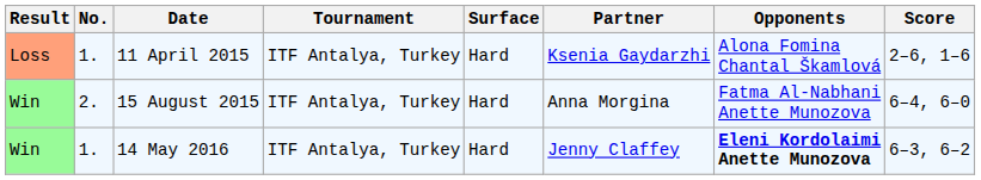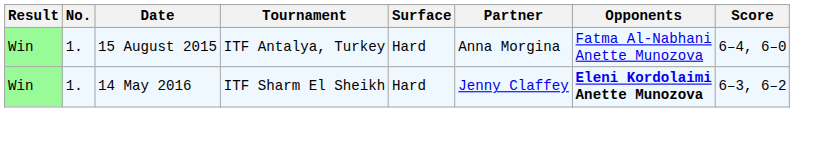 <table class="sortable wikitable">
 <tr>
 <th>Result</th>
 <th>No.</th>
 <th>Date</th>
 <th>Tournament</th>
 <th>Surface</th>
 <th>Partner</th>
 <th>Opponents</th>
 <th class="unsortable">Score</th>
 </tr>
 <tr style="background:#f0f8ff;">
-<td style="background:#ffa07a;">Loss</td>
+<td style="background:#98fb98;">Win</td>
 <td>1.</td>
-<td>11 April 2015</td>
-<td>ITF Antalya, Turkey</td>
-<td>Hard</td>
-<td> <a href='#'>Ksenia Gaydarzhi</a></td>
-<td> <a href='#'>Alona Fomina</a> <br>  <a href='#'>Chantal Škamlová</a></td>
-<td>2–6, 1–6</td>
-</tr>
-<tr style="background:#f0f8ff;">
-<td style="background:#98fb98;">Win</td>
-<td>2.</td>
 <td>15 August 2015</td>
 <td>ITF Antalya, Turkey</td>
 <td>Hard</td>
 <td> Anna Morgina</td>
 <td> <a href='#'>Fatma Al-Nabhani</a> <br>  <a href='#'>Anette Munozova</a></td>
 <td>6–4, 6–0</td>
 </tr>
 <tr style="background:#f0f8ff;">
 <td style="background:#98fb98;">Win</td>
 <td>1.</td>
 <td>14 May 2016</td>
-<td>ITF Antalya, Turkey</td>
+<td>ITF Sharm El Sheikh</td>
 <td>Hard</td>
 <td> <a href='#'>Jenny Claffey</a></td>
 <td><strong> <a href='#'>Eleni Kordolaimi</a> <br>  Anette Munozova</strong></td>
 <td>6–3, 6–2</td>
 </tr>
 </table>
